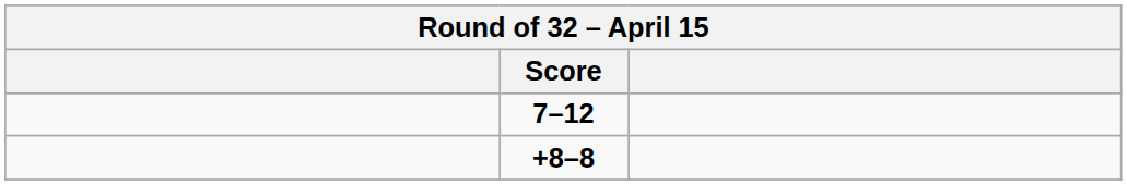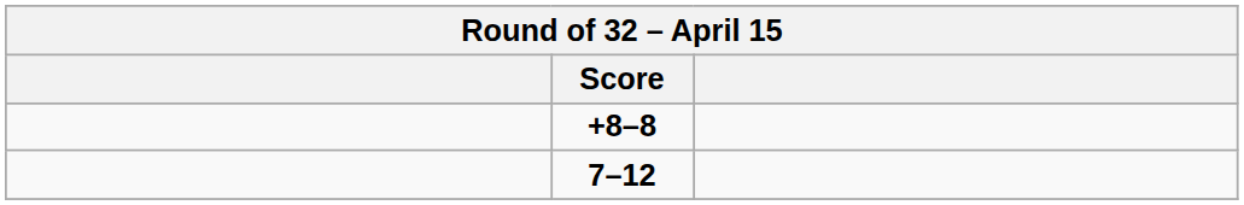 <table class="wikitable" style="text-align: center; font-size:90% ">
 <tr>
 <th colspan=3>Round of 32 – April 15</th>
 </tr>
 <tr>
 <th align="right" width="250"></th>
 <th width="60">Score</th>
 <th align="left" width="250"></th>
 </tr>
 <tr>
+<td align=left><strong></strong></td>
+<td align=center><strong>+8–8</strong></td>
+<td align=left></td>
+</tr>
+<tr>
 <td align=left></td>
 <td align=center><strong>7–12</strong></td>
 <td align=left><strong></strong></td>
 </tr>
-<tr>
-<td align=left><strong></strong></td>
-<td align=center><strong>+8–8</strong></td>
-<td align=left></td>
-</tr>
 </table>
